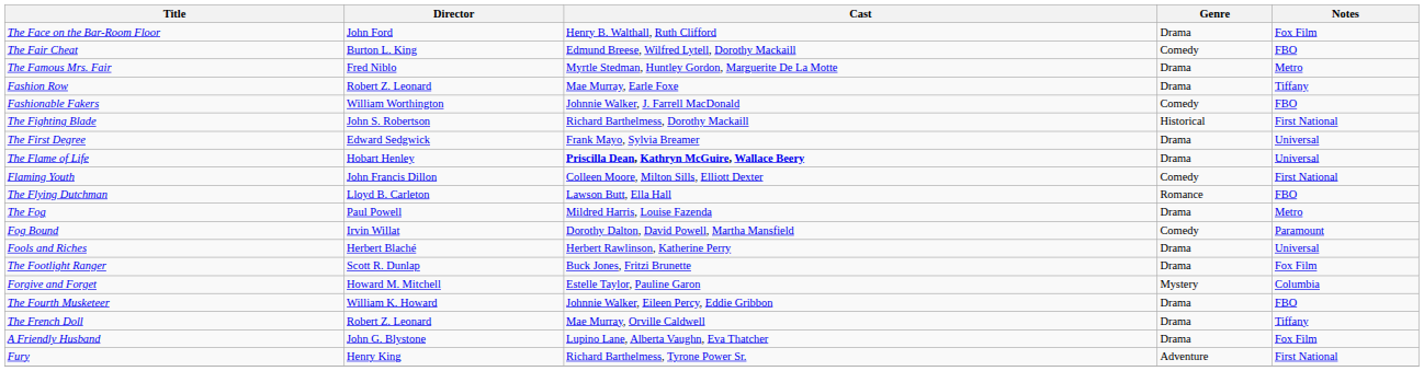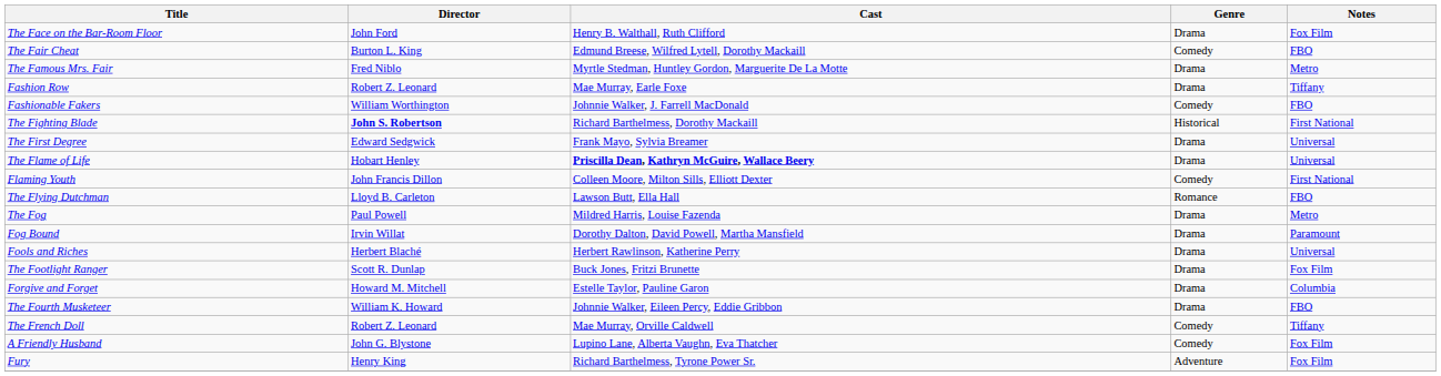 <table class="wikitable" width= "100%">
 <tr>
 <th>Title</th>
 <th>Director</th>
 <th>Cast</th>
 <th>Genre</th>
 <th>Notes</th>
 </tr>
 <tr>
 <td><em><a href='#'>The Face on the Bar-Room Floor</a></em></td>
 <td><a href='#'>John Ford</a></td>
 <td><a href='#'>Henry B. Walthall</a>, <a href='#'>Ruth Clifford</a></td>
 <td>Drama</td>
 <td><a href='#'>Fox Film</a></td>
 </tr>
 <tr>
 <td><em><a href='#'>The Fair Cheat</a></em></td>
 <td><a href='#'>Burton L. King</a></td>
 <td><a href='#'>Edmund Breese</a>, <a href='#'>Wilfred Lytell</a>, <a href='#'>Dorothy Mackaill</a></td>
 <td>Comedy</td>
 <td><a href='#'>FBO</a></td>
 </tr>
 <tr>
 <td><em><a href='#'>The Famous Mrs. Fair</a></em></td>
 <td><a href='#'>Fred Niblo</a></td>
 <td><a href='#'>Myrtle Stedman</a>, <a href='#'>Huntley Gordon</a>, <a href='#'>Marguerite De La Motte</a></td>
 <td>Drama</td>
 <td><a href='#'>Metro</a></td>
 </tr>
 <tr>
 <td><em><a href='#'>Fashion Row</a></em></td>
 <td><a href='#'>Robert Z. Leonard</a></td>
 <td><a href='#'>Mae Murray</a>, <a href='#'>Earle Foxe</a></td>
 <td>Drama</td>
 <td><a href='#'>Tiffany</a></td>
 </tr>
 <tr>
 <td><em><a href='#'>Fashionable Fakers</a></em></td>
 <td><a href='#'>William Worthington</a></td>
 <td><a href='#'>Johnnie Walker</a>, <a href='#'>J. Farrell MacDonald</a></td>
 <td>Comedy</td>
 <td><a href='#'>FBO</a></td>
 </tr>
 <tr>
 <td><em><a href='#'>The Fighting Blade</a></em></td>
-<td><a href='#'>John S. Robertson</a></td>
+<td><strong><a href='#'>John S. Robertson</a></strong></td>
 <td><a href='#'>Richard Barthelmess</a>, <a href='#'>Dorothy Mackaill</a></td>
 <td>Historical</td>
 <td><a href='#'>First National</a></td>
 </tr>
 <tr>
 <td><em><a href='#'>The First Degree</a></em></td>
 <td><a href='#'>Edward Sedgwick</a></td>
 <td><a href='#'>Frank Mayo</a>, <a href='#'>Sylvia Breamer</a></td>
 <td>Drama</td>
 <td><a href='#'>Universal</a></td>
 </tr>
 <tr>
 <td><em><a href='#'>The Flame of Life</a></em></td>
 <td><a href='#'>Hobart Henley</a></td>
 <td><strong><a href='#'>Priscilla Dean</a>, <a href='#'>Kathryn McGuire</a>, <a href='#'>Wallace Beery</a></strong></td>
 <td>Drama</td>
 <td><a href='#'>Universal</a></td>
 </tr>
 <tr>
 <td><em><a href='#'>Flaming Youth</a></em></td>
 <td><a href='#'>John Francis Dillon</a></td>
 <td><a href='#'>Colleen Moore</a>, <a href='#'>Milton Sills</a>, <a href='#'>Elliott Dexter</a></td>
 <td>Comedy</td>
 <td><a href='#'>First National</a></td>
 </tr>
 <tr>
 <td><em><a href='#'>The Flying Dutchman</a></em></td>
 <td><a href='#'>Lloyd B. Carleton</a></td>
 <td><a href='#'>Lawson Butt</a>, <a href='#'>Ella Hall</a></td>
 <td>Romance</td>
 <td><a href='#'>FBO</a></td>
 </tr>
 <tr>
 <td><em><a href='#'>The Fog</a></em></td>
 <td><a href='#'>Paul Powell</a></td>
 <td><a href='#'>Mildred Harris</a>, <a href='#'>Louise Fazenda</a></td>
 <td>Drama</td>
 <td><a href='#'>Metro</a></td>
 </tr>
 <tr>
 <td><em><a href='#'>Fog Bound</a></em></td>
 <td><a href='#'>Irvin Willat</a></td>
 <td><a href='#'>Dorothy Dalton</a>, <a href='#'>David Powell</a>, <a href='#'>Martha Mansfield</a></td>
-<td>Comedy</td>
+<td>Drama</td>
 <td><a href='#'>Paramount</a></td>
 </tr>
 <tr>
 <td><em><a href='#'>Fools and Riches</a></em></td>
 <td><a href='#'>Herbert Blaché</a></td>
 <td><a href='#'>Herbert Rawlinson</a>, <a href='#'>Katherine Perry</a></td>
 <td>Drama</td>
 <td><a href='#'>Universal</a></td>
 </tr>
 <tr>
 <td><em><a href='#'>The Footlight Ranger</a></em></td>
 <td><a href='#'>Scott R. Dunlap</a></td>
 <td><a href='#'>Buck Jones</a>, <a href='#'>Fritzi Brunette</a></td>
 <td>Drama</td>
 <td><a href='#'>Fox Film</a></td>
 </tr>
 <tr>
 <td><em><a href='#'>Forgive and Forget</a></em></td>
 <td><a href='#'>Howard M. Mitchell</a></td>
 <td><a href='#'>Estelle Taylor</a>, <a href='#'>Pauline Garon</a></td>
-<td>Mystery</td>
+<td>Drama</td>
 <td><a href='#'>Columbia</a></td>
 </tr>
 <tr>
 <td><em><a href='#'>The Fourth Musketeer</a></em></td>
 <td><a href='#'>William K. Howard</a></td>
 <td><a href='#'>Johnnie Walker</a>, <a href='#'>Eileen Percy</a>, <a href='#'>Eddie Gribbon</a></td>
 <td>Drama</td>
 <td><a href='#'>FBO</a></td>
 </tr>
 <tr>
 <td><em><a href='#'>The French Doll</a></em></td>
 <td><a href='#'>Robert Z. Leonard</a></td>
 <td><a href='#'>Mae Murray</a>, <a href='#'>Orville Caldwell</a></td>
-<td>Drama</td>
+<td>Comedy</td>
 <td><a href='#'>Tiffany</a></td>
 </tr>
 <tr>
 <td><em><a href='#'>A Friendly Husband</a></em></td>
 <td><a href='#'>John G. Blystone</a></td>
 <td><a href='#'>Lupino Lane</a>, <a href='#'>Alberta Vaughn</a>, <a href='#'>Eva Thatcher</a></td>
-<td>Drama</td>
+<td>Comedy</td>
 <td><a href='#'>Fox Film</a></td>
 </tr>
 <tr>
 <td><em><a href='#'>Fury</a></em></td>
 <td><a href='#'>Henry King</a></td>
 <td><a href='#'>Richard Barthelmess</a>, <a href='#'>Tyrone Power Sr.</a></td>
 <td>Adventure</td>
-<td><a href='#'>First National</a></td>
+<td><a href='#'>Fox Film</a></td>
 </tr>
 <tr>
 </tr>
 </table>
